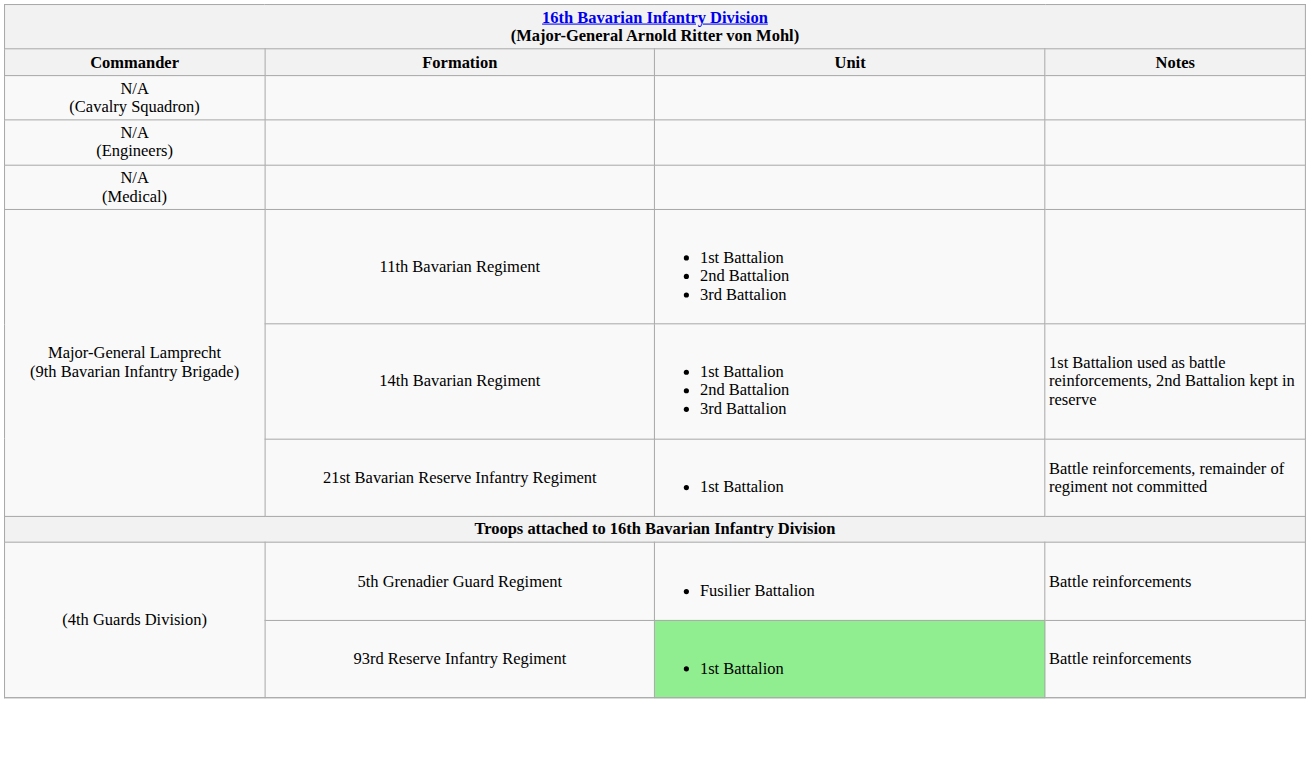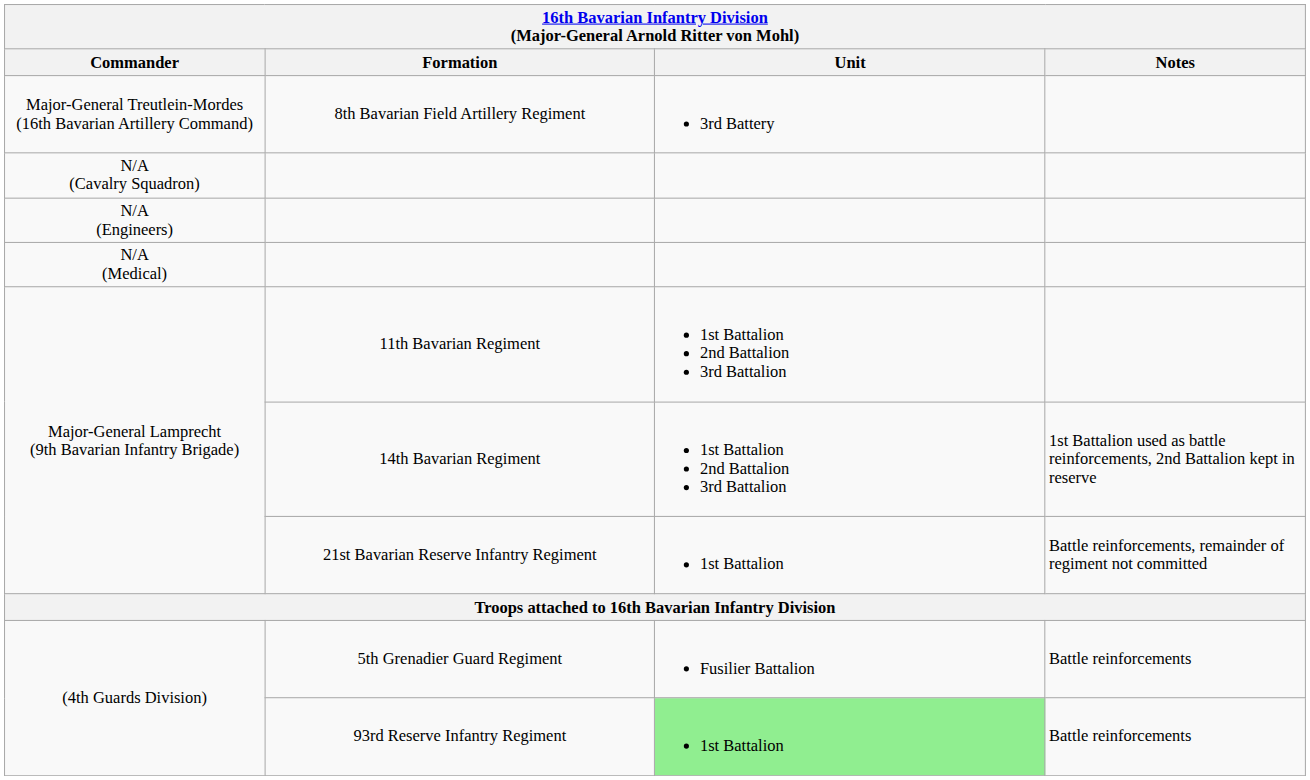 <table class="wikitable" width=100%>
 <tr valign="top">
 <th colspan="4" bgcolor="white"><a href='#'>16th Bavarian Infantry Division</a><br>(Major-General Arnold Ritter von Mohl)</th>
 </tr>
 <tr>
 <th width=20%; align= center rowspan=1>Commander</th>
 <th width=30%; align= center rowspan=1>Formation</th>
 <th width=30%; align= center rowspan=1>Unit</th>
 <th width=20%; align= center rowspan=1>Notes</th>
+</tr>
+<tr>
+<td align= center>Major-General Treutlein-Mordes<br>(16th Bavarian Artillery Command)</td>
+<td align= center>8th Bavarian Field Artillery Regiment</td>
+<td align= left><br><ul><li>3rd Battery</li></ul></td>
+<td align= left></td>
 </tr>
 <tr>
 <td align= center>N/A<br>(Cavalry Squadron)</td>
 <td align= center></td>
 <td align= left></td>
 <td align= left></td>
 </tr>
 <tr>
 <td align= center>N/A<br>(Engineers)</td>
 <td align= center></td>
 <td align= left></td>
 <td align= left></td>
 </tr>
 <tr>
 <td align= center>N/A<br>(Medical)</td>
 <td align= center></td>
 <td align= left></td>
 <td align= left></td>
 </tr>
 <tr>
 <td rowspan="3" align= center>Major-General Lamprecht<br>(9th Bavarian Infantry Brigade)</td>
 <td align= center>11th Bavarian Regiment</td>
 <td align= left><br><ul><li>1st Battalion</li><li>2nd Battalion</li><li>3rd Battalion</li></ul></td>
 <td align= left></td>
 </tr>
 <tr>
 <td align= center>14th Bavarian Regiment</td>
 <td align= left><br><ul><li>1st Battalion</li><li>2nd Battalion</li><li>3rd Battalion</li></ul></td>
 <td align= left>1st Battalion used as battle reinforcements, 2nd Battalion kept in reserve</td>
 </tr>
 <tr>
 <td align= center>21st Bavarian Reserve Infantry Regiment</td>
 <td align= left><br><ul><li>1st Battalion</li></ul></td>
 <td align= left>Battle reinforcements, remainder of regiment not committed</td>
 </tr>
 <tr valign="top">
 <th colspan="4" bgcolor="white">Troops attached to 16th Bavarian Infantry Division</th>
 </tr>
 <tr>
 <td rowspan="2" align= center>(4th Guards Division)</td>
 <td align= center>5th Grenadier Guard Regiment</td>
 <td align= left><br><ul><li>Fusilier Battalion</li></ul></td>
 <td align= left>Battle reinforcements</td>
 </tr>
 <tr>
 <td align= center>93rd Reserve Infantry Regiment</td>
 <td align= left style="background: lightgreen;"><br><ul><li>1st Battalion</li></ul></td>
 <td align= left>Battle reinforcements</td>
 </tr>
 <tr>
 </tr>
 </table>
